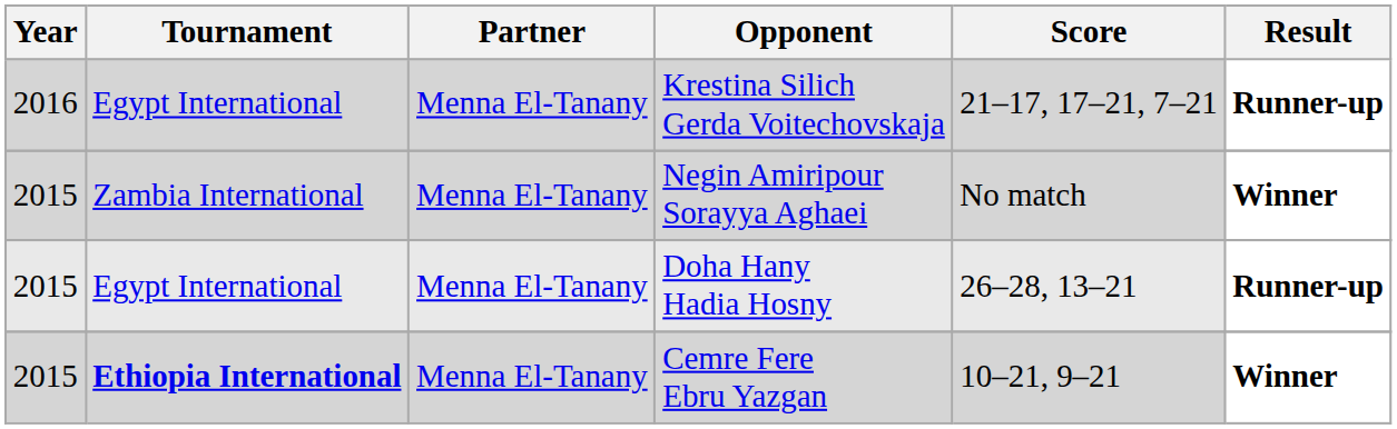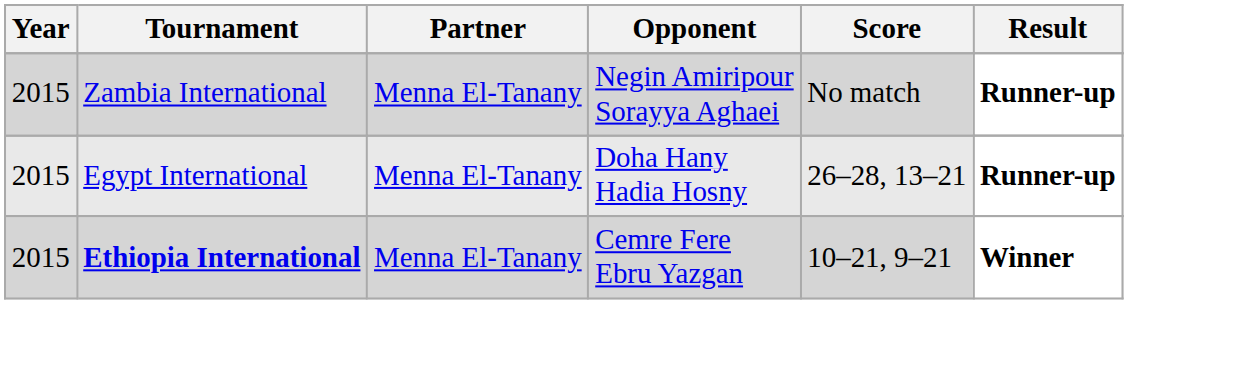 <table class="sortable wikitable" style="font-size: 90%;">
 <tr>
 <th>Year</th>
 <th>Tournament</th>
 <th>Partner</th>
 <th>Opponent</th>
 <th>Score</th>
 <th>Result</th>
 </tr>
-<tr style="background:#D5D5D5">
-<td align="center">2016</td>
-<td align="left"><a href='#'>Egypt International</a></td>
-<td align="left"> <a href='#'>Menna El-Tanany</a></td>
-<td align="left"> <a href='#'>Krestina Silich</a> <br>  <a href='#'>Gerda Voitechovskaja</a></td>
-<td align="left">21–17, 17–21, 7–21</td>
-<td style="text-align:left; background:white"> <strong>Runner-up</strong></td>
-</tr>
 <tr>
 </tr>
 <tr style="background:#D5D5D5">
 <td align="center">2015</td>
 <td align="left"><a href='#'>Zambia International</a></td>
 <td align="left"> <a href='#'>Menna El-Tanany</a></td>
 <td align="left"> <a href='#'>Negin Amiripour</a> <br>  <a href='#'>Sorayya Aghaei</a></td>
 <td align="left">No match</td>
-<td style="text-align:left; background:white"> <strong>Winner</strong></td>
+<td style="text-align:left; background:white"> <strong>Runner-up</strong></td>
 </tr>
 <tr>
 </tr>
 <tr style="background:#E9E9E9">
 <td align="center">2015</td>
 <td align="left"><a href='#'>Egypt International</a></td>
 <td align="left"> <a href='#'>Menna El-Tanany</a></td>
 <td align="left"> <a href='#'>Doha Hany</a> <br>  <a href='#'>Hadia Hosny</a></td>
 <td align="left">26–28, 13–21</td>
 <td style="text-align:left; background:white"> <strong>Runner-up</strong></td>
 </tr>
 <tr>
 </tr>
 <tr style="background:#D5D5D5">
 <td align="center">2015</td>
 <td align="left"><strong><a href='#'>Ethiopia International</a></strong></td>
 <td align="left"> <a href='#'>Menna El-Tanany</a></td>
 <td align="left"> <a href='#'>Cemre Fere</a> <br>  <a href='#'>Ebru Yazgan</a></td>
 <td align="left">10–21, 9–21</td>
 <td style="text-align:left; background:white"> <strong>Winner</strong></td>
 </tr>
 </table>
